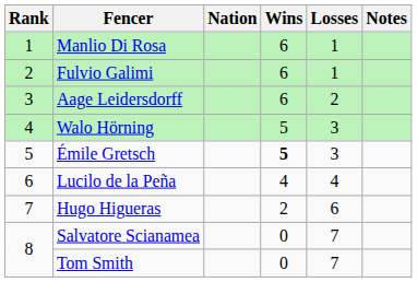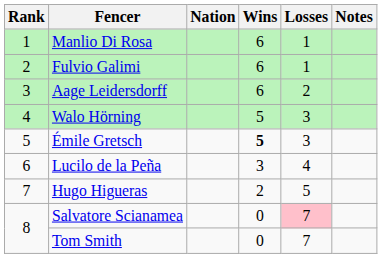 <table class="wikitable sortable" style="text-align: center;">
 <tr>
 <th>Rank</th>
 <th>Fencer</th>
 <th>Nation</th>
 <th>Wins</th>
 <th>Losses</th>
 <th>Notes</th>
 </tr>
 <tr style="background:#bbf3bb;">
 <td>1</td>
 <td align=left><a href='#'>Manlio Di Rosa</a></td>
 <td align=left></td>
 <td>6</td>
 <td>1</td>
 <td></td>
 </tr>
 <tr style="background:#bbf3bb;">
 <td>2</td>
 <td align=left><a href='#'>Fulvio Galimi</a></td>
 <td align=left></td>
 <td>6</td>
 <td>1</td>
 <td></td>
 </tr>
 <tr style="background:#bbf3bb;">
 <td>3</td>
 <td align=left><a href='#'>Aage Leidersdorff</a></td>
 <td align=left></td>
 <td>6</td>
 <td>2</td>
 <td></td>
 </tr>
 <tr style="background:#bbf3bb;">
 <td>4</td>
 <td align=left><a href='#'>Walo Hörning</a></td>
 <td align=left></td>
 <td>5</td>
 <td>3</td>
 <td></td>
 </tr>
 <tr>
 <td>5</td>
 <td align=left><a href='#'>Émile Gretsch</a></td>
 <td align=left></td>
 <td><strong>5</strong></td>
 <td>3</td>
 <td></td>
 </tr>
 <tr>
 <td>6</td>
 <td align=left><a href='#'>Lucilo de la Peña</a></td>
 <td align=left></td>
-<td>4</td>
+<td>3</td>
 <td>4</td>
 <td></td>
 </tr>
 <tr>
 <td>7</td>
 <td align=left><a href='#'>Hugo Higueras</a></td>
 <td align=left></td>
 <td>2</td>
-<td>6</td>
+<td>5</td>
 <td></td>
 </tr>
 <tr>
 <td rowspan=2>8</td>
 <td align=left><a href='#'>Salvatore Scianamea</a></td>
 <td align=left></td>
 <td>0</td>
-<td>7</td>
+<td style="background: pink;">7</td>
 <td></td>
 </tr>
 <tr>
 <td align=left><a href='#'>Tom Smith</a></td>
 <td align=left></td>
 <td>0</td>
 <td>7</td>
 <td></td>
 </tr>
 </table>
